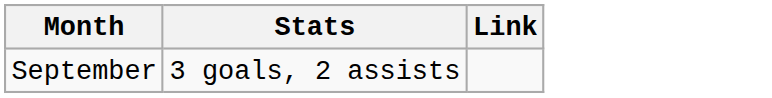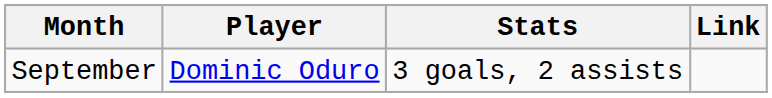 <table class=wikitable>
 <tr>
 <th>Month</th>
+<th>Player</th>
 <th>Stats</th>
 <th>Link</th>
 </tr>
 <tr>
 <td>September</td>
+<td> <a href='#'>Dominic Oduro</a></td>
 <td>3 goals, 2 assists</td>
 <td></td>
 </tr>
 </table>
